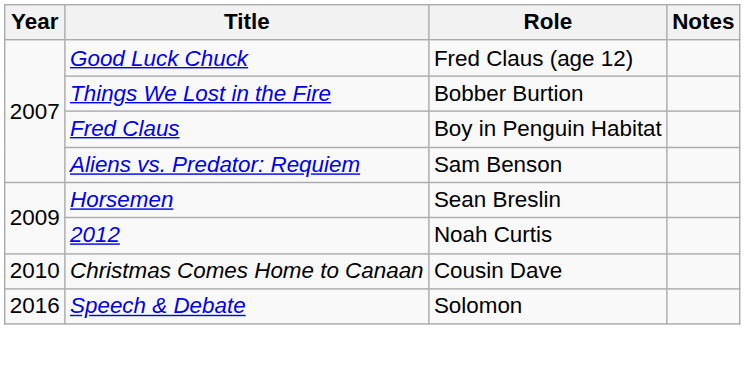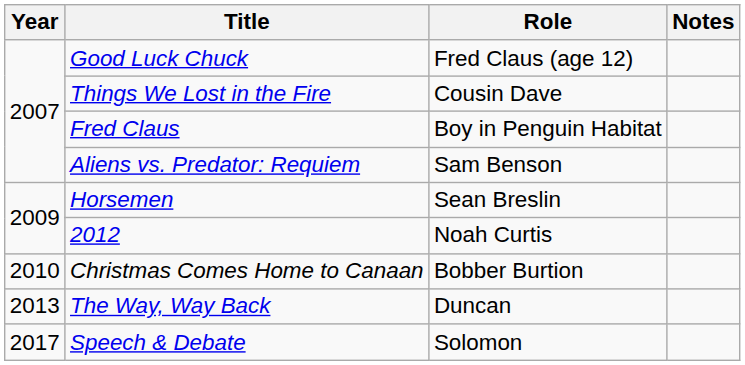 <table class="wikitable sortable">
 <tr>
 <th>Year</th>
 <th>Title</th>
 <th>Role</th>
 <th class="unsortable">Notes</th>
 </tr>
 <tr>
 <td rowspan=4>2007</td>
 <td><em><a href='#'>Good Luck Chuck</a></em></td>
 <td>Fred Claus (age 12)</td>
 <td></td>
 </tr>
 <tr>
 <td><em><a href='#'>Things We Lost in the Fire</a></em></td>
-<td>Bobber Burtion</td>
+<td>Cousin Dave</td>
 <td></td>
 </tr>
 <tr>
 <td><em><a href='#'>Fred Claus</a></em></td>
 <td>Boy in Penguin Habitat</td>
 <td></td>
 </tr>
 <tr>
 <td><em><a href='#'>Aliens vs. Predator: Requiem</a></em></td>
 <td>Sam Benson</td>
 <td></td>
 </tr>
 <tr>
 <td rowspan=2>2009</td>
 <td><em><a href='#'>Horsemen</a></em></td>
 <td>Sean Breslin</td>
 <td></td>
 </tr>
 <tr>
 <td><em><a href='#'>2012</a></em></td>
 <td>Noah Curtis</td>
 <td></td>
 </tr>
 <tr>
 <td>2010</td>
 <td><em>Christmas Comes Home to Canaan</em></td>
-<td>Cousin Dave</td>
+<td>Bobber Burtion</td>
 <td></td>
 </tr>
 <tr>
-<td>2016</td>
+<td>2013</td>
+<td><em><a href='#'>The Way, Way Back</a></em></td>
+<td>Duncan</td>
+<td></td>
+</tr>
+<tr>
+<td>2017</td>
 <td><em><a href='#'>Speech & Debate</a></em></td>
 <td>Solomon</td>
 <td></td>
 </tr>
 </table>
